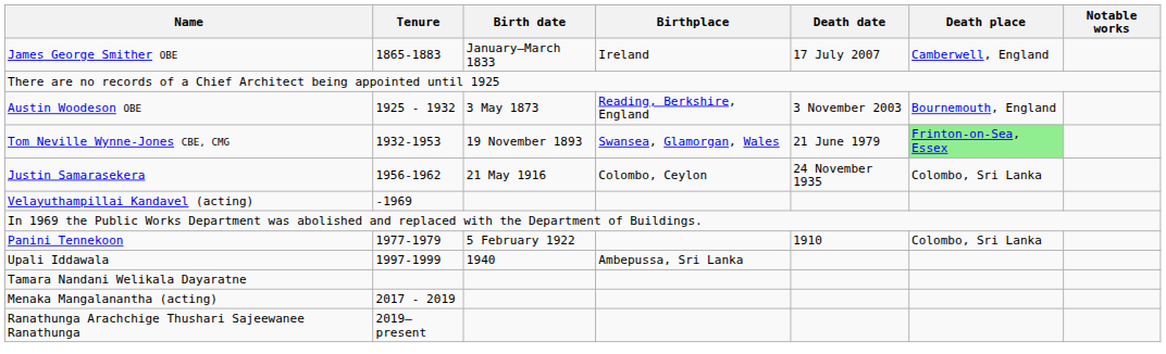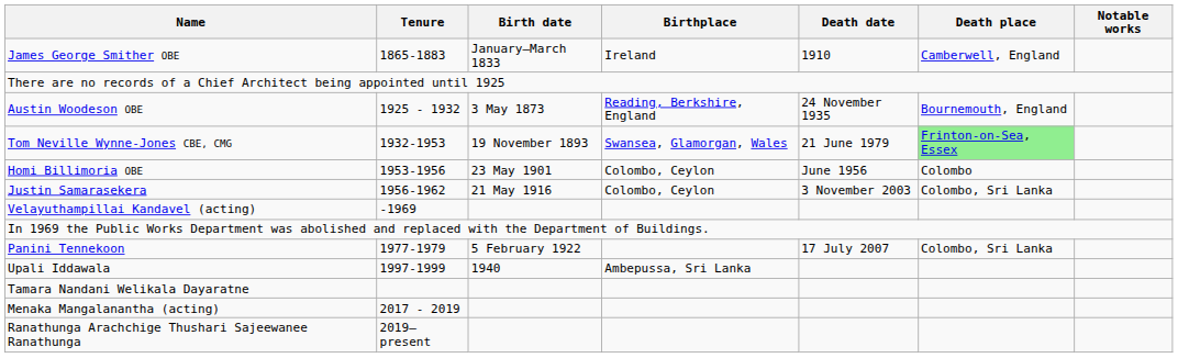 <table class="wikitable">
 <tr>
 <th>Name</th>
 <th>Tenure</th>
 <th>Birth date</th>
 <th>Birthplace</th>
 <th>Death date</th>
 <th>Death place</th>
 <th>Notable works</th>
 </tr>
 <tr>
 <td><a href='#'>James George Smither</a> <small>OBE</small></td>
 <td>1865-1883</td>
 <td>January–March 1833</td>
 <td>Ireland</td>
-<td>17 July 2007</td>
+<td>1910</td>
 <td><a href='#'>Camberwell</a>, England</td>
 <td></td>
 </tr>
 <tr>
 <td colspan=7>There are no records of a Chief Architect being appointed until 1925</td>
 </tr>
 <tr>
 <td><a href='#'>Austin Woodeson</a> <small>OBE</small></td>
 <td>1925 - 1932</td>
 <td>3 May 1873</td>
 <td><a href='#'>Reading, Berkshire</a>, England</td>
-<td>3 November 2003</td>
+<td>24 November 1935</td>
 <td><a href='#'>Bournemouth</a>, England</td>
 <td></td>
 </tr>
 <tr>
 <td><a href='#'>Tom Neville Wynne-Jones</a> <small>CBE, CMG</small></td>
 <td>1932-1953</td>
 <td>19 November 1893</td>
 <td><a href='#'>Swansea</a>, <a href='#'>Glamorgan</a>, <a href='#'>Wales</a></td>
 <td>21 June 1979</td>
 <td style="background: lightgreen;"><a href='#'>Frinton-on-Sea</a>, <a href='#'>Essex</a></td>
 <td></td>
 </tr>
 <tr>
+<td><a href='#'>Homi Billimoria</a> <small>OBE</small></td>
+<td>1953-1956</td>
+<td>23 May 1901</td>
+<td>Colombo, Ceylon</td>
+<td>June 1956</td>
+<td>Colombo</td>
+<td></td>
+</tr>
+<tr>
 <td><a href='#'>Justin Samarasekera</a></td>
 <td>1956-1962</td>
 <td>21 May 1916</td>
 <td>Colombo, Ceylon</td>
-<td>24 November 1935</td>
+<td>3 November 2003</td>
 <td>Colombo, Sri Lanka</td>
 <td></td>
 </tr>
 <tr>
 <td><a href='#'>Velayuthampillai Kandavel</a> (acting)</td>
 <td>-1969</td>
 <td></td>
 <td></td>
 <td></td>
 <td></td>
 <td></td>
 </tr>
 <tr>
 <td colspan=7>In 1969 the Public Works Department was abolished and replaced with the Department of Buildings.</td>
 </tr>
 <tr>
 <td><a href='#'>Panini Tennekoon</a></td>
 <td>1977-1979</td>
 <td>5 February 1922</td>
 <td></td>
-<td>1910</td>
+<td>17 July 2007</td>
 <td>Colombo, Sri Lanka</td>
 <td></td>
 </tr>
 <tr>
 <td>Upali Iddawala</td>
 <td>1997-1999</td>
 <td>1940</td>
 <td>Ambepussa, Sri Lanka</td>
 <td></td>
 <td></td>
 <td></td>
 </tr>
 <tr>
 <td>Tamara Nandani Welikala Dayaratne</td>
 <td></td>
 <td></td>
 <td></td>
 <td></td>
 <td></td>
 <td></td>
 </tr>
 <tr>
 <td>Menaka Mangalanantha (acting)</td>
 <td>2017 - 2019</td>
 <td></td>
 <td></td>
 <td></td>
 <td></td>
 <td></td>
 </tr>
 <tr>
 <td>Ranathunga Arachchige Thushari Sajeewanee Ranathunga</td>
 <td>2019–present</td>
 <td></td>
 <td></td>
 <td></td>
 <td></td>
 </tr>
 </table>
